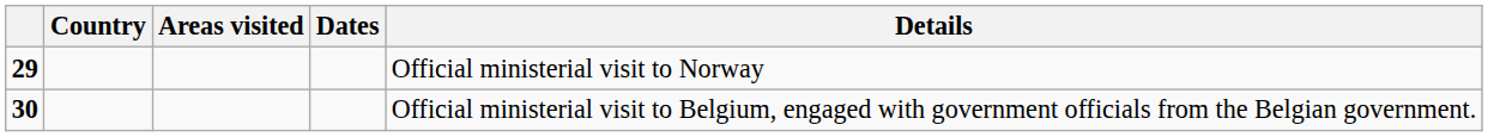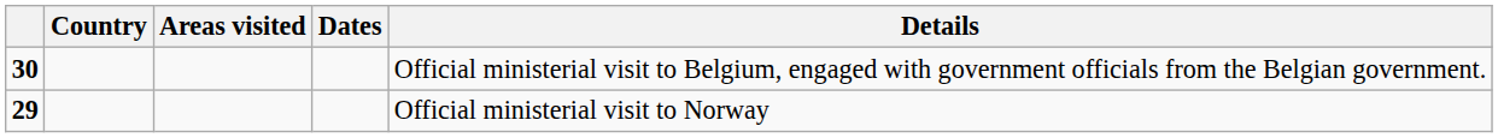 <table class="wikitable sortable">
 <tr>
 <th></th>
 <th>Country</th>
 <th>Areas visited</th>
 <th>Dates</th>
 <th class="unsortable">Details</th>
 </tr>
 <tr>
+<td rowspan=1><strong>30</strong></td>
+<td></td>
+<td></td>
+<td></td>
+<td>Official ministerial visit to Belgium, engaged with government officials from the Belgian government.</td>
+</tr>
+<tr>
 <td rowspan=1><strong>29</strong></td>
 <td></td>
 <td></td>
 <td></td>
 <td>Official ministerial visit to Norway</td>
 </tr>
-<tr>
-<td rowspan=1><strong>30</strong></td>
-<td></td>
-<td></td>
-<td></td>
-<td>Official ministerial visit to Belgium, engaged with government officials from the Belgian government.</td>
-</tr>
 </table>
